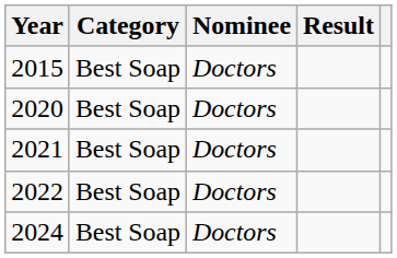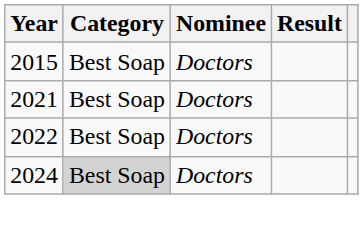 <table class="wikitable">
 <tr>
 <th>Year</th>
 <th>Category</th>
 <th>Nominee</th>
 <th>Result</th>
 <th></th>
 </tr>
 <tr>
 <td>2015</td>
-<td>Best Soap</td>
-<td><em>Doctors</em></td>
-<td></td>
-<td align="center"></td>
-</tr>
-<tr>
-<td>2020</td>
 <td>Best Soap</td>
 <td><em>Doctors</em></td>
 <td></td>
 <td align="center"></td>
 </tr>
 <tr>
 <td>2021</td>
 <td>Best Soap</td>
 <td><em>Doctors</em></td>
 <td></td>
 <td align="center"></td>
 </tr>
 <tr>
 <td>2022</td>
 <td>Best Soap</td>
 <td><em>Doctors</em></td>
 <td></td>
 <td align="center"></td>
 </tr>
 <tr>
 <td>2024</td>
-<td>Best Soap</td>
+<td style="background: lightgrey;">Best Soap</td>
 <td><em>Doctors</em></td>
 <td></td>
 <td align="center"></td>
 </tr>
 </table>
